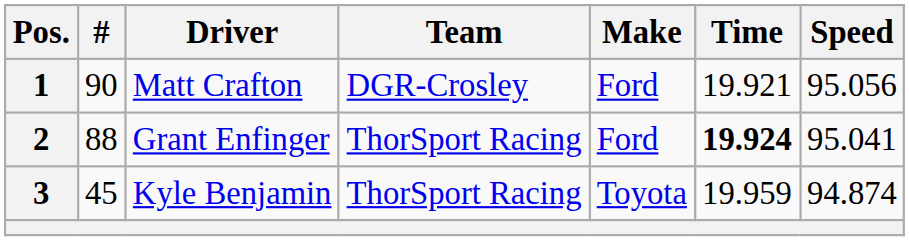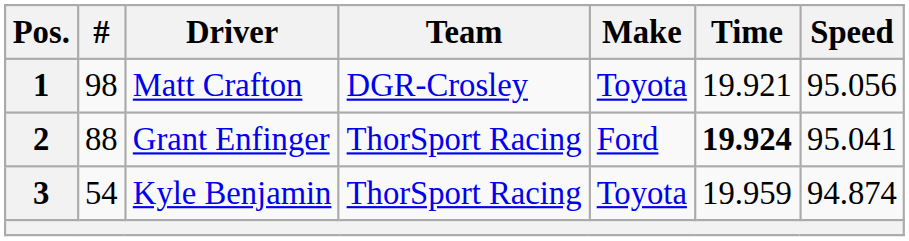 <table class="wikitable" style="font-size: 95%;">
 <tr>
 <th>Pos.</th>
 <th>#</th>
 <th>Driver</th>
 <th>Team</th>
 <th>Make</th>
 <th>Time</th>
 <th>Speed</th>
 </tr>
 <tr>
 <th>1</th>
-<td>90</td>
+<td>98</td>
 <td><a href='#'>Matt Crafton</a></td>
 <td><a href='#'>DGR-Crosley</a></td>
-<td><a href='#'>Ford</a></td>
+<td><a href='#'>Toyota</a></td>
 <td>19.921</td>
 <td>95.056</td>
 </tr>
 <tr>
 <th>2</th>
 <td>88</td>
 <td><a href='#'>Grant Enfinger</a></td>
 <td><a href='#'>ThorSport Racing</a></td>
 <td><a href='#'>Ford</a></td>
 <td><strong>19.924</strong></td>
 <td>95.041</td>
 </tr>
 <tr>
 <th>3</th>
-<td>45</td>
+<td>54</td>
 <td><a href='#'>Kyle Benjamin</a></td>
 <td><a href='#'>ThorSport Racing</a></td>
 <td><a href='#'>Toyota</a></td>
 <td>19.959</td>
 <td>94.874</td>
 </tr>
 <tr>
 <th colspan="7"></th>
 </tr>
 </table>
